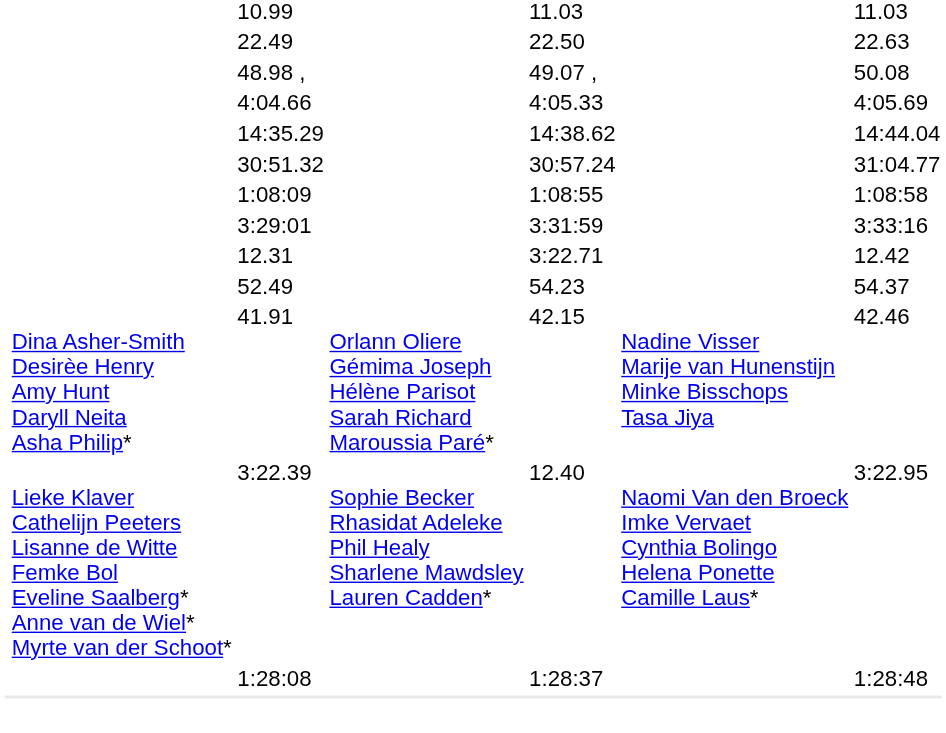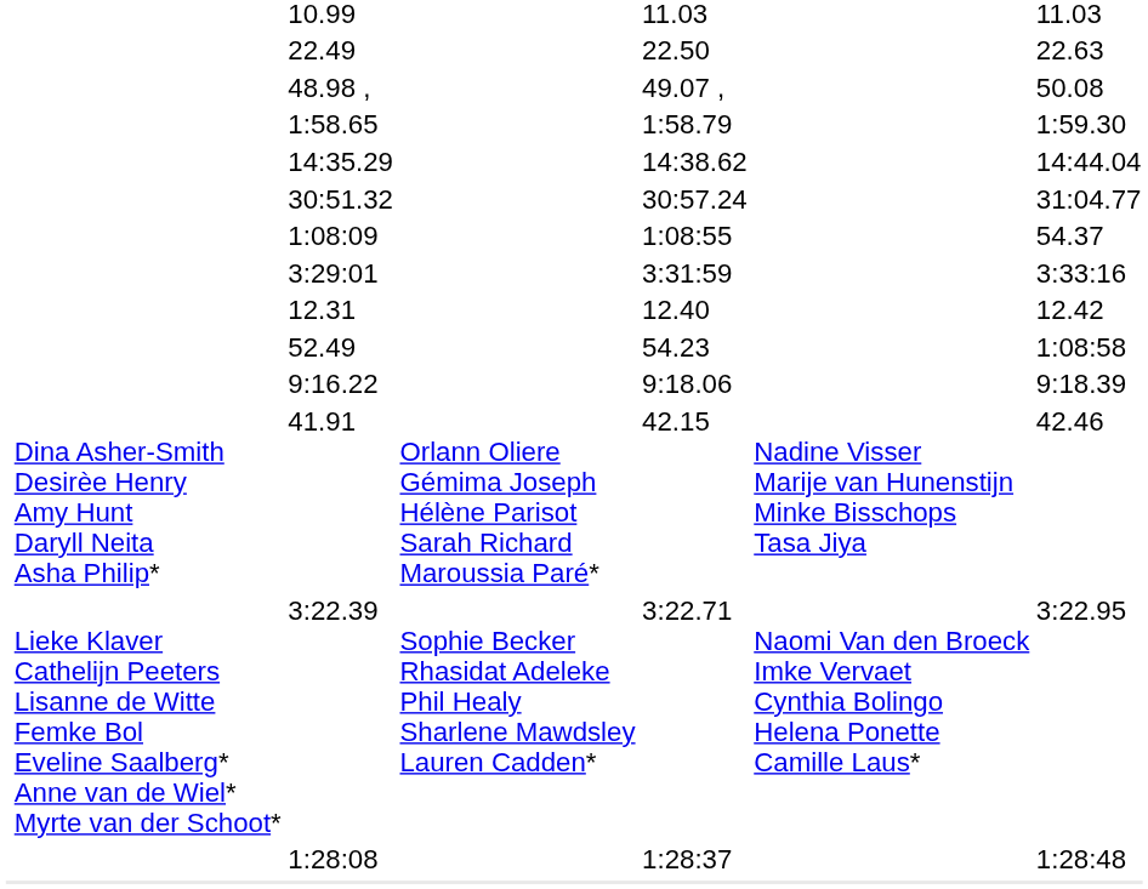 <table>
 <tr>
 <td></td>
 <td></td>
 <td>10.99</td>
 <td></td>
 <td>11.03</td>
 <td></td>
 <td>11.03</td>
 </tr>
 <tr>
 <td></td>
 <td></td>
 <td>22.49</td>
 <td></td>
 <td>22.50</td>
 <td></td>
 <td>22.63 </td>
 </tr>
 <tr>
 <td></td>
 <td></td>
 <td>48.98 , <strong></strong></td>
 <td></td>
 <td>49.07 , <strong></strong></td>
 <td></td>
 <td>50.08 </td>
 </tr>
 <tr>
 <td></td>
 <td></td>
-<td>4:04.66</td>
+<td>1:58.65</td>
 <td></td>
-<td>4:05.33</td>
+<td>1:58.79 </td>
 <td></td>
-<td>4:05.69</td>
+<td>1:59.30</td>
 </tr>
 <tr>
 <td></td>
 <td></td>
 <td>14:35.29 <strong></strong></td>
 <td></td>
 <td>14:38.62 </td>
 <td></td>
 <td>14:44.04 <strong></strong></td>
 </tr>
 <tr>
 <td></td>
 <td></td>
 <td>30:51.32 <strong></strong></td>
 <td></td>
 <td>30:57.24 </td>
 <td></td>
 <td>31:04.77</td>
 </tr>
 <tr>
 <td rowspan=2></td>
 <td></td>
 <td>1:08:09 <strong></strong></td>
 <td></td>
 <td>1:08:55</td>
 <td></td>
-<td>1:08:58</td>
+<td>54.37</td>
 </tr>
 <tr>
 <td></td>
 <td>3:29:01</td>
 <td></td>
 <td>3:31:59</td>
 <td></td>
 <td>3:33:16</td>
 </tr>
 <tr>
 <td></td>
 <td></td>
 <td>12.31 <strong></strong></td>
 <td></td>
-<td>3:22.71 <strong></strong></td>
+<td>12.40 <strong></strong></td>
 <td></td>
 <td>12.42 </td>
 </tr>
 <tr>
 <td></td>
 <td></td>
 <td>52.49 <strong></strong></td>
 <td></td>
 <td>54.23 </td>
 <td></td>
-<td>54.37</td>
+<td>1:08:58</td>
+</tr>
+<tr>
+<td></td>
+<td></td>
+<td>9:16.22</td>
+<td></td>
+<td>9:18.06</td>
+<td></td>
+<td>9:18.39 </td>
 </tr>
 <tr valign="top">
 <td></td>
 <td><br><a href='#'>Dina Asher-Smith</a><br><a href='#'>Desirèe Henry</a><br><a href='#'>Amy Hunt</a><br><a href='#'>Daryll Neita</a><br><a href='#'>Asha Philip</a>*</td>
 <td>41.91 </td>
 <td><br><a href='#'>Orlann Oliere</a><br><a href='#'>Gémima Joseph</a><br><a href='#'>Hélène Parisot</a><br><a href='#'>Sarah Richard</a><br><a href='#'>Maroussia Paré</a>*</td>
 <td>42.15 </td>
 <td><br><a href='#'>Nadine Visser</a><br><a href='#'>Marije van Hunenstijn</a><br><a href='#'>Minke Bisschops</a><br><a href='#'>Tasa Jiya</a></td>
 <td>42.46</td>
 </tr>
 <tr valign="top">
 <td></td>
 <td><br><a href='#'>Lieke Klaver</a><br><a href='#'>Cathelijn Peeters</a><br><a href='#'>Lisanne de Witte</a><br> <a href='#'>Femke Bol</a><br><a href='#'>Eveline Saalberg</a>*<br><a href='#'>Anne van de Wiel</a>*<br><a href='#'>Myrte van der Schoot</a>*</td>
 <td>3:22.39 </td>
 <td><br><a href='#'>Sophie Becker</a><br><a href='#'>Rhasidat Adeleke</a><br><a href='#'>Phil Healy</a><br><a href='#'>Sharlene Mawdsley</a><br><a href='#'>Lauren Cadden</a>*</td>
-<td>12.40 <strong></strong></td>
+<td>3:22.71 <strong></strong></td>
 <td><br><a href='#'>Naomi Van den Broeck</a><br><a href='#'>Imke Vervaet</a><br><a href='#'>Cynthia Bolingo</a><br><a href='#'>Helena Ponette</a><br><a href='#'>Camille Laus</a>*</td>
 <td>3:22.95 </td>
 </tr>
 <tr>
 <td></td>
 <td></td>
 <td>1:28:08</td>
 <td></td>
 <td>1:28:37 </td>
 <td></td>
 <td>1:28:48 </td>
 </tr>
 <tr bgcolor=e8e8e8>
 <td colspan=7></td>
 </tr>
 </table>
